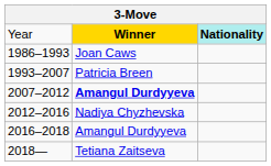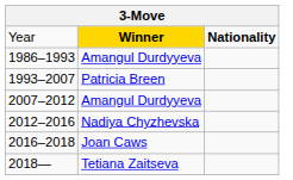 <table class="wikitable">
 <tr>
 <th colspan=7 align="center"><strong>3-Move</strong></th>
 </tr>
 <tr>
 <td>Year</td>
 <td align="center" bgcolor="gold"><strong>Winner</strong></td>
-<td style="background: paleturquoise;"><strong>Nationality</strong></td>
+<td><strong>Nationality</strong></td>
 </tr>
 <tr>
 <td>1986–1993</td>
-<td><a href='#'>Joan Caws</a></td>
+<td><a href='#'>Amangul Durdyyeva</a></td>
 <td align="left"></td>
 </tr>
 <tr>
 <td>1993–2007</td>
 <td><a href='#'>Patricia Breen</a></td>
 <td align="left"></td>
 </tr>
 <tr>
 <td>2007–2012</td>
-<td><strong><a href='#'>Amangul Durdyyeva</a></strong></td>
+<td><a href='#'>Amangul Durdyyeva</a></td>
 <td align="left"></td>
 </tr>
 <tr>
 <td>2012–2016</td>
 <td><a href='#'>Nadiya Chyzhevska</a></td>
 <td align="left"></td>
 </tr>
 <tr>
 <td>2016–2018</td>
-<td><a href='#'>Amangul Durdyyeva</a></td>
+<td><a href='#'>Joan Caws</a></td>
 <td align="left"></td>
 </tr>
 <tr>
 <td>2018—</td>
 <td><a href='#'>Tetiana Zaitseva</a></td>
 <td align="left"></td>
 </tr>
 </table>
